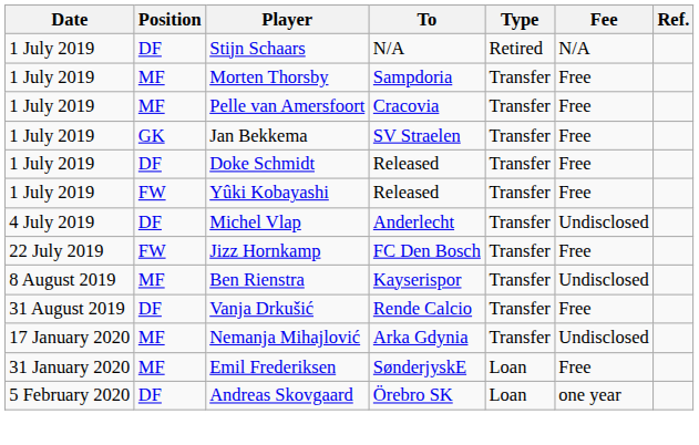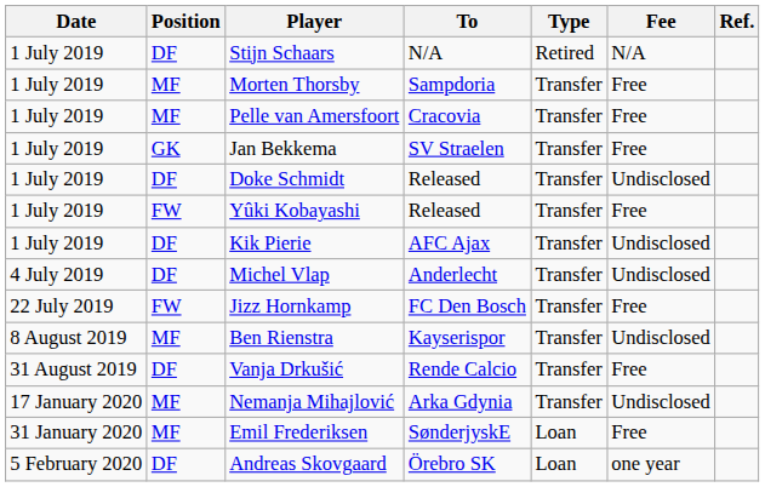 <table class="wikitable">
 <tr>
 <th>Date</th>
 <th>Position</th>
 <th>Player</th>
 <th>To</th>
 <th><abbr>Type</abbr></th>
 <th>Fee</th>
 <th><abbr>Ref.</abbr></th>
 </tr>
 <tr>
 <td>1 July 2019</td>
 <td><a href='#'>DF</a></td>
 <td> <a href='#'>Stijn Schaars</a></td>
 <td>N/A</td>
 <td>Retired</td>
 <td>N/A</td>
 <td></td>
 </tr>
 <tr>
 <td>1 July 2019</td>
 <td><a href='#'>MF</a></td>
 <td> <a href='#'>Morten Thorsby</a></td>
 <td> <a href='#'>Sampdoria</a></td>
 <td>Transfer</td>
 <td>Free</td>
 <td></td>
 </tr>
 <tr>
 <td>1 July 2019</td>
 <td><a href='#'>MF</a></td>
 <td> <a href='#'>Pelle van Amersfoort</a></td>
 <td> <a href='#'>Cracovia</a></td>
 <td>Transfer</td>
 <td>Free</td>
 <td></td>
 </tr>
 <tr>
 <td>1 July 2019</td>
 <td><a href='#'>GK</a></td>
 <td> Jan Bekkema</td>
 <td> <a href='#'>SV Straelen</a></td>
 <td>Transfer</td>
 <td>Free</td>
 <td></td>
 </tr>
 <tr>
 <td>1 July 2019</td>
 <td><a href='#'>DF</a></td>
 <td> <a href='#'>Doke Schmidt</a></td>
 <td>Released</td>
 <td>Transfer</td>
-<td>Free</td>
+<td>Undisclosed</td>
 <td></td>
 </tr>
 <tr>
 <td>1 July 2019</td>
 <td><a href='#'>FW</a></td>
 <td> <a href='#'>Yûki Kobayashi</a></td>
 <td>Released</td>
 <td>Transfer</td>
 <td>Free</td>
+<td></td>
+</tr>
+<tr>
+<td>1 July 2019</td>
+<td><a href='#'>DF</a></td>
+<td> <a href='#'>Kik Pierie</a></td>
+<td> <a href='#'>AFC Ajax</a></td>
+<td>Transfer</td>
+<td>Undisclosed</td>
 <td></td>
 </tr>
 <tr>
 <td>4 July 2019</td>
 <td><a href='#'>DF</a></td>
 <td> <a href='#'>Michel Vlap</a></td>
 <td> <a href='#'>Anderlecht</a></td>
 <td>Transfer</td>
 <td>Undisclosed</td>
 <td></td>
 </tr>
 <tr>
 <td>22 July 2019</td>
 <td><a href='#'>FW</a></td>
 <td> <a href='#'>Jizz Hornkamp</a></td>
 <td> <a href='#'>FC Den Bosch</a></td>
 <td>Transfer</td>
 <td>Free</td>
 <td></td>
 </tr>
 <tr>
 <td>8 August 2019</td>
 <td><a href='#'>MF</a></td>
 <td> <a href='#'>Ben Rienstra</a></td>
 <td> <a href='#'>Kayserispor</a></td>
 <td>Transfer</td>
 <td>Undisclosed</td>
 <td></td>
 </tr>
 <tr>
 <td>31 August 2019</td>
 <td><a href='#'>DF</a></td>
 <td> <a href='#'>Vanja Drkušić</a></td>
 <td> <a href='#'>Rende Calcio</a></td>
 <td>Transfer</td>
 <td>Free</td>
 <td></td>
 </tr>
 <tr>
 <td>17 January 2020</td>
 <td><a href='#'>MF</a></td>
 <td> <a href='#'>Nemanja Mihajlović</a></td>
 <td> <a href='#'>Arka Gdynia</a></td>
 <td>Transfer</td>
 <td>Undisclosed</td>
 <td></td>
 </tr>
 <tr>
 <td>31 January 2020</td>
 <td><a href='#'>MF</a></td>
 <td> <a href='#'>Emil Frederiksen</a></td>
 <td> <a href='#'>SønderjyskE</a></td>
 <td>Loan</td>
 <td>Free</td>
 <td></td>
 </tr>
 <tr>
 <td>5 February 2020</td>
 <td><a href='#'>DF</a></td>
 <td> <a href='#'>Andreas Skovgaard</a></td>
 <td> <a href='#'>Örebro SK</a></td>
 <td>Loan</td>
 <td>one year</td>
 <td></td>
 </tr>
 </table>
